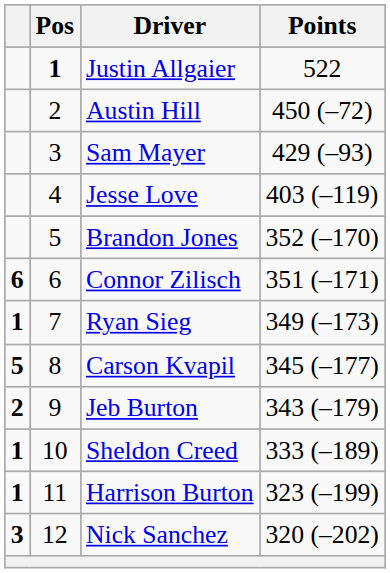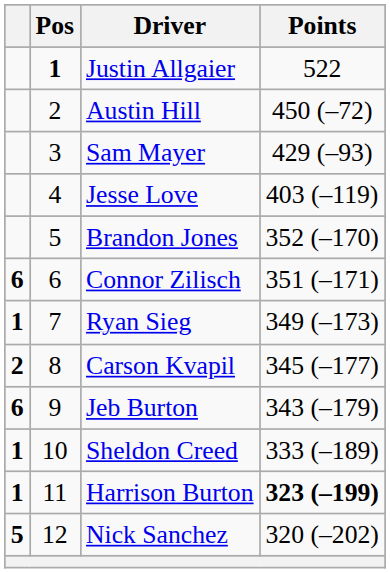 <table class="wikitable" style="font-size: 95%;">
 <tr>
 <th></th>
 <th>Pos</th>
 <th>Driver</th>
 <th>Points</th>
 </tr>
 <tr>
 <td align="left"></td>
 <td style="text-align:center;"><strong>1</strong></td>
 <td><a href='#'>Justin Allgaier</a></td>
 <td style="text-align:center;">522</td>
 </tr>
 <tr>
 <td align="left"></td>
 <td style="text-align:center;">2</td>
 <td><a href='#'>Austin Hill</a></td>
 <td style="text-align:center;">450 (–72)</td>
 </tr>
 <tr>
 <td align="left"></td>
 <td style="text-align:center;">3</td>
 <td><a href='#'>Sam Mayer</a></td>
 <td style="text-align:center;">429 (–93)</td>
 </tr>
 <tr>
 <td align="left"></td>
 <td style="text-align:center;">4</td>
 <td><a href='#'>Jesse Love</a></td>
 <td style="text-align:center;">403 (–119)</td>
 </tr>
 <tr>
 <td align="left"></td>
 <td style="text-align:center;">5</td>
 <td><a href='#'>Brandon Jones</a></td>
 <td style="text-align:center;">352 (–170)</td>
 </tr>
 <tr>
 <td align="left"> <strong>6</strong></td>
 <td style="text-align:center;">6</td>
 <td><a href='#'>Connor Zilisch</a></td>
 <td style="text-align:center;">351 (–171)</td>
 </tr>
 <tr>
 <td align="left"> <strong>1</strong></td>
 <td style="text-align:center;">7</td>
 <td><a href='#'>Ryan Sieg</a></td>
 <td style="text-align:center;">349 (–173)</td>
 </tr>
 <tr>
-<td align="left"> <strong>5</strong></td>
+<td align="left"> <strong>2</strong></td>
 <td style="text-align:center;">8</td>
 <td><a href='#'>Carson Kvapil</a></td>
 <td style="text-align:center;">345 (–177)</td>
 </tr>
 <tr>
-<td align="left"> <strong>2</strong></td>
+<td align="left"> <strong>6</strong></td>
 <td style="text-align:center;">9</td>
 <td><a href='#'>Jeb Burton</a></td>
 <td style="text-align:center;">343 (–179)</td>
 </tr>
 <tr>
 <td align="left"> <strong>1</strong></td>
 <td style="text-align:center;">10</td>
 <td><a href='#'>Sheldon Creed</a></td>
 <td style="text-align:center;">333 (–189)</td>
 </tr>
 <tr>
 <td align="left"> <strong>1</strong></td>
 <td style="text-align:center;">11</td>
 <td><a href='#'>Harrison Burton</a></td>
-<td style="text-align:center;">323 (–199)</td>
+<td style="text-align:center;"><strong>323 (–199)</strong></td>
 </tr>
 <tr>
-<td align="left"> <strong>3</strong></td>
+<td align="left"> <strong>5</strong></td>
 <td style="text-align:center;">12</td>
 <td><a href='#'>Nick Sanchez</a></td>
 <td style="text-align:center;">320 (–202)</td>
 </tr>
 <tr class="sortbottom">
 <th colspan="9"></th>
 </tr>
 </table>
